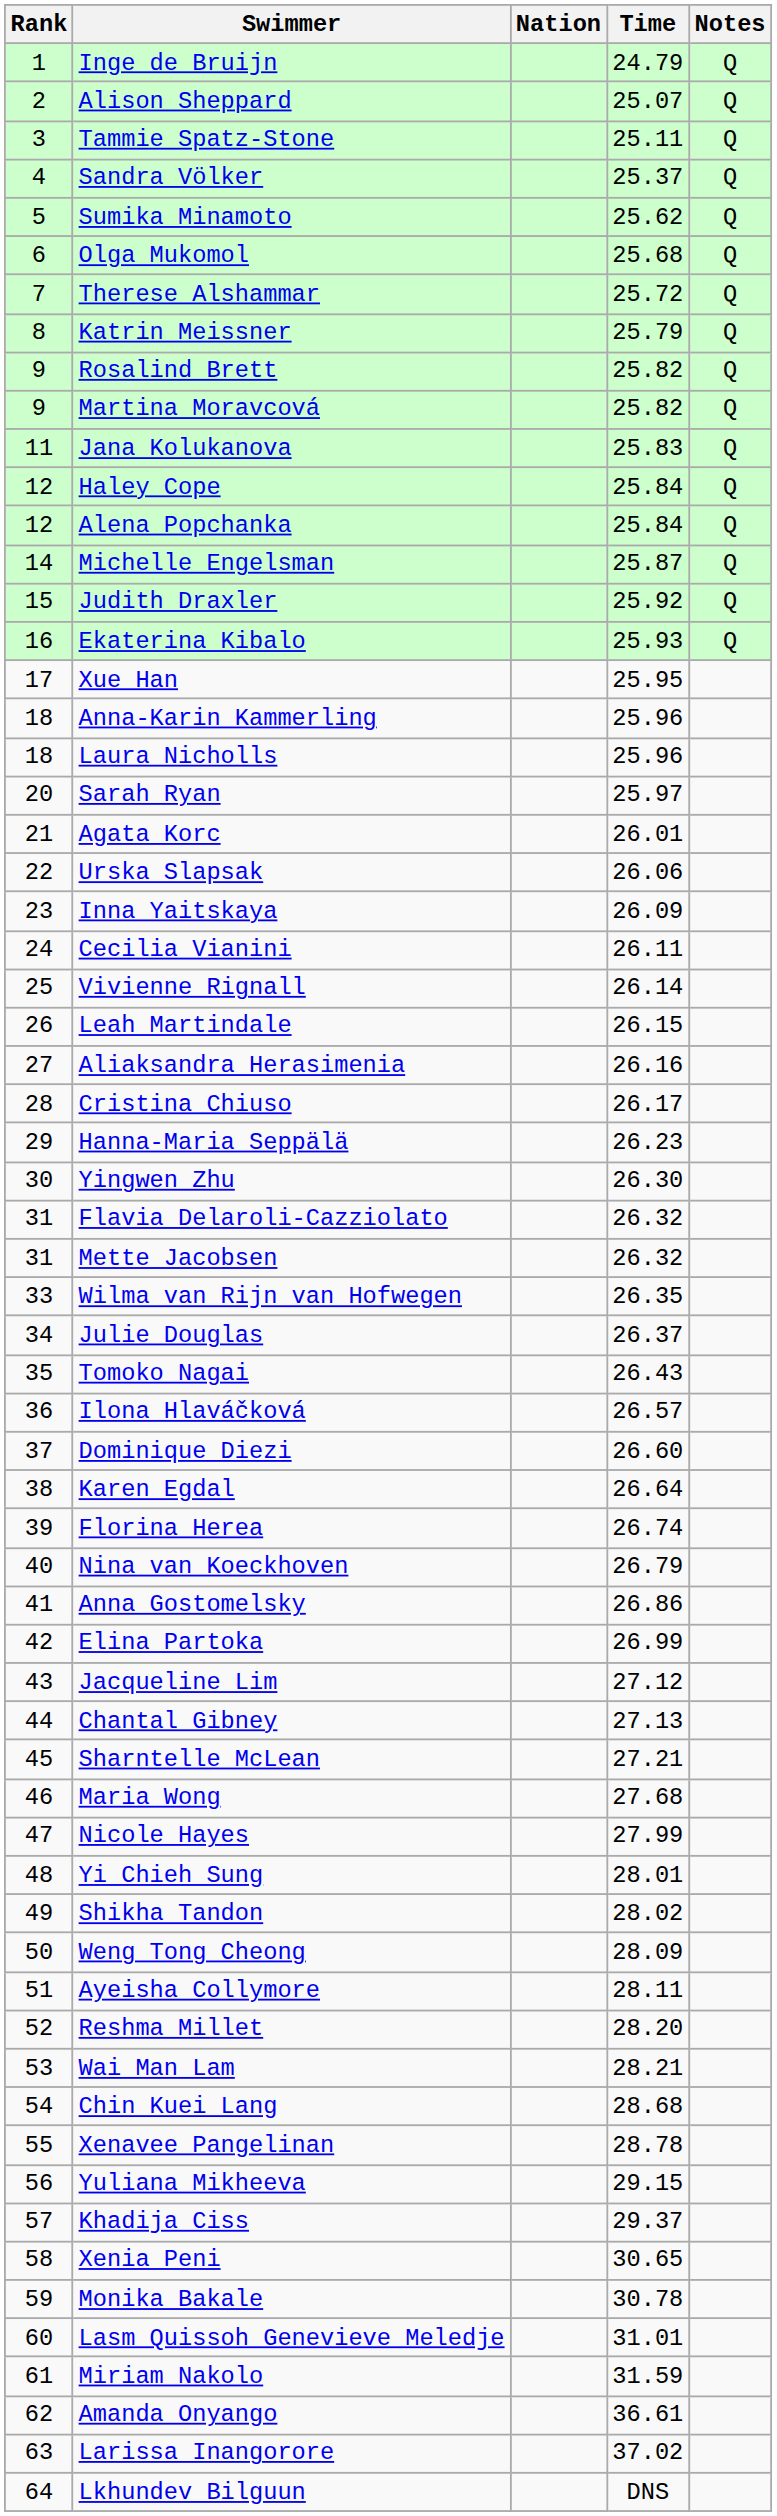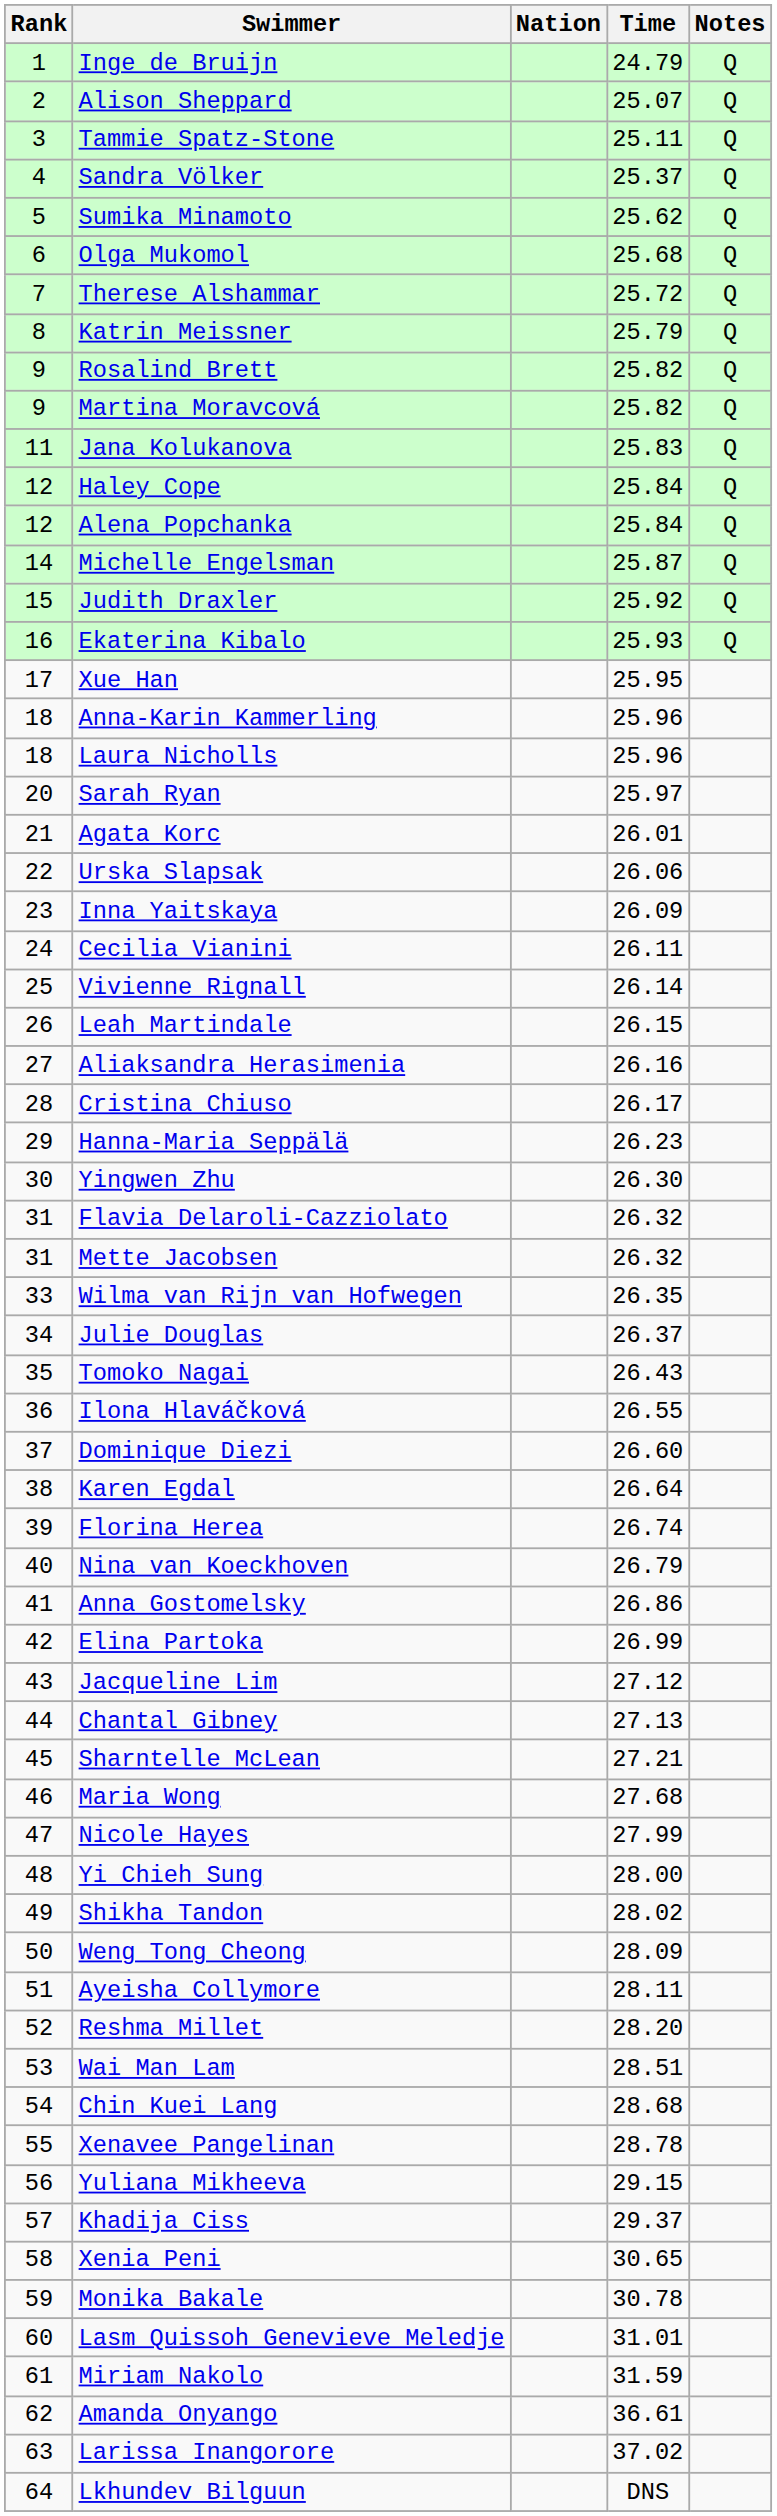 <table class="wikitable sortable" style="text-align:center">
 <tr>
 <th>Rank</th>
 <th>Swimmer</th>
 <th>Nation</th>
 <th>Time</th>
 <th>Notes</th>
 </tr>
 <tr bgcolor=ccffcc>
 <td>1</td>
 <td align=left><a href='#'>Inge de Bruijn</a></td>
 <td align=left></td>
 <td>24.79</td>
 <td>Q</td>
 </tr>
 <tr bgcolor=ccffcc>
 <td>2</td>
 <td align=left><a href='#'>Alison Sheppard</a></td>
 <td align=left></td>
 <td>25.07</td>
 <td>Q</td>
 </tr>
 <tr bgcolor=ccffcc>
 <td>3</td>
 <td align=left><a href='#'>Tammie Spatz-Stone</a></td>
 <td align=left></td>
 <td>25.11</td>
 <td>Q</td>
 </tr>
 <tr bgcolor=ccffcc>
 <td>4</td>
 <td align=left><a href='#'>Sandra Völker</a></td>
 <td align=left></td>
 <td>25.37</td>
 <td>Q</td>
 </tr>
 <tr bgcolor=ccffcc>
 <td>5</td>
 <td align=left><a href='#'>Sumika Minamoto</a></td>
 <td align=left></td>
 <td>25.62</td>
 <td>Q</td>
 </tr>
 <tr bgcolor=ccffcc>
 <td>6</td>
 <td align=left><a href='#'>Olga Mukomol</a></td>
 <td align=left></td>
 <td>25.68</td>
 <td>Q</td>
 </tr>
 <tr bgcolor=ccffcc>
 <td>7</td>
 <td align=left><a href='#'>Therese Alshammar</a></td>
 <td align=left></td>
 <td>25.72</td>
 <td>Q</td>
 </tr>
 <tr bgcolor=ccffcc>
 <td>8</td>
 <td align=left><a href='#'>Katrin Meissner</a></td>
 <td align=left></td>
 <td>25.79</td>
 <td>Q</td>
 </tr>
 <tr bgcolor=ccffcc>
 <td>9</td>
 <td align=left><a href='#'>Rosalind Brett</a></td>
 <td align=left></td>
 <td>25.82</td>
 <td>Q</td>
 </tr>
 <tr bgcolor=ccffcc>
 <td>9</td>
 <td align=left><a href='#'>Martina Moravcová</a></td>
 <td align=left></td>
 <td>25.82</td>
 <td>Q</td>
 </tr>
 <tr bgcolor=ccffcc>
 <td>11</td>
 <td align=left><a href='#'>Jana Kolukanova</a></td>
 <td align=left></td>
 <td>25.83</td>
 <td>Q</td>
 </tr>
 <tr bgcolor=ccffcc>
 <td>12</td>
 <td align=left><a href='#'>Haley Cope</a></td>
 <td align=left></td>
 <td>25.84</td>
 <td>Q</td>
 </tr>
 <tr bgcolor=ccffcc>
 <td>12</td>
 <td align=left><a href='#'>Alena Popchanka</a></td>
 <td align=left></td>
 <td>25.84</td>
 <td>Q</td>
 </tr>
 <tr bgcolor=ccffcc>
 <td>14</td>
 <td align=left><a href='#'>Michelle Engelsman</a></td>
 <td align=left></td>
 <td>25.87</td>
 <td>Q</td>
 </tr>
 <tr bgcolor=ccffcc>
 <td>15</td>
 <td align=left><a href='#'>Judith Draxler</a></td>
 <td align=left></td>
 <td>25.92</td>
 <td>Q</td>
 </tr>
 <tr bgcolor=ccffcc>
 <td>16</td>
 <td align=left><a href='#'>Ekaterina Kibalo</a></td>
 <td align=left></td>
 <td>25.93</td>
 <td>Q</td>
 </tr>
 <tr>
 <td>17</td>
 <td align=left><a href='#'>Xue Han</a></td>
 <td align=left></td>
 <td>25.95</td>
 <td></td>
 </tr>
 <tr>
 <td>18</td>
 <td align=left><a href='#'>Anna-Karin Kammerling</a></td>
 <td align=left></td>
 <td>25.96</td>
 <td></td>
 </tr>
 <tr>
 <td>18</td>
 <td align=left><a href='#'>Laura Nicholls</a></td>
 <td align=left></td>
 <td>25.96</td>
 <td></td>
 </tr>
 <tr>
 <td>20</td>
 <td align=left><a href='#'>Sarah Ryan</a></td>
 <td align=left></td>
 <td>25.97</td>
 <td></td>
 </tr>
 <tr>
 <td>21</td>
 <td align=left><a href='#'>Agata Korc</a></td>
 <td align=left></td>
 <td>26.01</td>
 <td></td>
 </tr>
 <tr>
 <td>22</td>
 <td align=left><a href='#'>Urska Slapsak</a></td>
 <td align=left></td>
 <td>26.06</td>
 <td></td>
 </tr>
 <tr>
 <td>23</td>
 <td align=left><a href='#'>Inna Yaitskaya</a></td>
 <td align=left></td>
 <td>26.09</td>
 <td></td>
 </tr>
 <tr>
 <td>24</td>
 <td align=left><a href='#'>Cecilia Vianini</a></td>
 <td align=left></td>
 <td>26.11</td>
 <td></td>
 </tr>
 <tr>
 <td>25</td>
 <td align=left><a href='#'>Vivienne Rignall</a></td>
 <td align=left></td>
 <td>26.14</td>
 <td></td>
 </tr>
 <tr>
 <td>26</td>
 <td align=left><a href='#'>Leah Martindale</a></td>
 <td align=left></td>
 <td>26.15</td>
 <td></td>
 </tr>
 <tr>
 <td>27</td>
 <td align=left><a href='#'>Aliaksandra Herasimenia</a></td>
 <td align=left></td>
 <td>26.16</td>
 <td></td>
 </tr>
 <tr>
 <td>28</td>
 <td align=left><a href='#'>Cristina Chiuso</a></td>
 <td align=left></td>
 <td>26.17</td>
 <td></td>
 </tr>
 <tr>
 <td>29</td>
 <td align=left><a href='#'>Hanna-Maria Seppälä</a></td>
 <td align=left></td>
 <td>26.23</td>
 <td></td>
 </tr>
 <tr>
 <td>30</td>
 <td align=left><a href='#'>Yingwen Zhu</a></td>
 <td align=left></td>
 <td>26.30</td>
 <td></td>
 </tr>
 <tr>
 <td>31</td>
 <td align=left><a href='#'>Flavia Delaroli-Cazziolato</a></td>
 <td align=left></td>
 <td>26.32</td>
 <td></td>
 </tr>
 <tr>
 <td>31</td>
 <td align=left><a href='#'>Mette Jacobsen</a></td>
 <td align=left></td>
 <td>26.32</td>
 <td></td>
 </tr>
 <tr>
 <td>33</td>
 <td align=left><a href='#'>Wilma van Rijn van Hofwegen</a></td>
 <td align=left></td>
 <td>26.35</td>
 <td></td>
 </tr>
 <tr>
 <td>34</td>
 <td align=left><a href='#'>Julie Douglas</a></td>
 <td align=left></td>
 <td>26.37</td>
 <td></td>
 </tr>
 <tr>
 <td>35</td>
 <td align=left><a href='#'>Tomoko Nagai</a></td>
 <td align=left></td>
 <td>26.43</td>
 <td></td>
 </tr>
 <tr>
 <td>36</td>
 <td align=left><a href='#'>Ilona Hlaváčková</a></td>
 <td align=left></td>
-<td>26.57</td>
+<td>26.55</td>
 <td></td>
 </tr>
 <tr>
 <td>37</td>
 <td align=left><a href='#'>Dominique Diezi</a></td>
 <td align=left></td>
 <td>26.60</td>
 <td></td>
 </tr>
 <tr>
 <td>38</td>
 <td align=left><a href='#'>Karen Egdal</a></td>
 <td align=left></td>
 <td>26.64</td>
 <td></td>
 </tr>
 <tr>
 <td>39</td>
 <td align=left><a href='#'>Florina Herea</a></td>
 <td align=left></td>
 <td>26.74</td>
 <td></td>
 </tr>
 <tr>
 <td>40</td>
 <td align=left><a href='#'>Nina van Koeckhoven</a></td>
 <td align=left></td>
 <td>26.79</td>
 <td></td>
 </tr>
 <tr>
 <td>41</td>
 <td align=left><a href='#'>Anna Gostomelsky</a></td>
 <td align=left></td>
 <td>26.86</td>
 <td></td>
 </tr>
 <tr>
 <td>42</td>
 <td align=left><a href='#'>Elina Partoka</a></td>
 <td align=left></td>
 <td>26.99</td>
 <td></td>
 </tr>
 <tr>
 <td>43</td>
 <td align=left><a href='#'>Jacqueline Lim</a></td>
 <td align=left></td>
 <td>27.12</td>
 <td></td>
 </tr>
 <tr>
 <td>44</td>
 <td align=left><a href='#'>Chantal Gibney</a></td>
 <td align=left></td>
 <td>27.13</td>
 <td></td>
 </tr>
 <tr>
 <td>45</td>
 <td align=left><a href='#'>Sharntelle McLean</a></td>
 <td align=left></td>
 <td>27.21</td>
 <td></td>
 </tr>
 <tr>
 <td>46</td>
 <td align=left><a href='#'>Maria Wong</a></td>
 <td align=left></td>
 <td>27.68</td>
 <td></td>
 </tr>
 <tr>
 <td>47</td>
 <td align=left><a href='#'>Nicole Hayes</a></td>
 <td align=left></td>
 <td>27.99</td>
 <td></td>
 </tr>
 <tr>
 <td>48</td>
 <td align=left><a href='#'>Yi Chieh Sung</a></td>
 <td align=left></td>
-<td>28.01</td>
+<td>28.00</td>
 <td></td>
 </tr>
 <tr>
 <td>49</td>
 <td align=left><a href='#'>Shikha Tandon</a></td>
 <td align=left></td>
 <td>28.02</td>
 <td></td>
 </tr>
 <tr>
 <td>50</td>
 <td align=left><a href='#'>Weng Tong Cheong</a></td>
 <td align=left></td>
 <td>28.09</td>
 <td></td>
 </tr>
 <tr>
 <td>51</td>
 <td align=left><a href='#'>Ayeisha Collymore</a></td>
 <td align=left></td>
 <td>28.11</td>
 <td></td>
 </tr>
 <tr>
 <td>52</td>
 <td align=left><a href='#'>Reshma Millet</a></td>
 <td align=left></td>
 <td>28.20</td>
 <td></td>
 </tr>
 <tr>
 <td>53</td>
 <td align=left><a href='#'>Wai Man Lam</a></td>
 <td align=left></td>
-<td>28.21</td>
+<td>28.51</td>
 <td></td>
 </tr>
 <tr>
 <td>54</td>
 <td align=left><a href='#'>Chin Kuei Lang</a></td>
 <td align=left></td>
 <td>28.68</td>
 <td></td>
 </tr>
 <tr>
 <td>55</td>
 <td align=left><a href='#'>Xenavee Pangelinan</a></td>
 <td align=left></td>
 <td>28.78</td>
 <td></td>
 </tr>
 <tr>
 <td>56</td>
 <td align=left><a href='#'>Yuliana Mikheeva</a></td>
 <td align=left></td>
 <td>29.15</td>
 <td></td>
 </tr>
 <tr>
 <td>57</td>
 <td align=left><a href='#'>Khadija Ciss</a></td>
 <td align=left></td>
 <td>29.37</td>
 <td></td>
 </tr>
 <tr>
 <td>58</td>
 <td align=left><a href='#'>Xenia Peni</a></td>
 <td align=left></td>
 <td>30.65</td>
 <td></td>
 </tr>
 <tr>
 <td>59</td>
 <td align=left><a href='#'>Monika Bakale</a></td>
 <td align=left></td>
 <td>30.78</td>
 <td></td>
 </tr>
 <tr>
 <td>60</td>
 <td align=left><a href='#'>Lasm Quissoh Genevieve Meledje</a></td>
 <td align=left></td>
 <td>31.01</td>
 <td></td>
 </tr>
 <tr>
 <td>61</td>
 <td align=left><a href='#'>Miriam Nakolo</a></td>
 <td align=left></td>
 <td>31.59</td>
 <td></td>
 </tr>
 <tr>
 <td>62</td>
 <td align=left><a href='#'>Amanda Onyango</a></td>
 <td align=left></td>
 <td>36.61</td>
 <td></td>
 </tr>
 <tr>
 <td>63</td>
 <td align=left><a href='#'>Larissa Inangorore</a></td>
 <td align=left></td>
 <td>37.02</td>
 <td></td>
 </tr>
 <tr>
 <td>64</td>
 <td align=left><a href='#'>Lkhundev Bilguun</a></td>
 <td align=left></td>
 <td>DNS</td>
 <td></td>
 </tr>
 </table>
